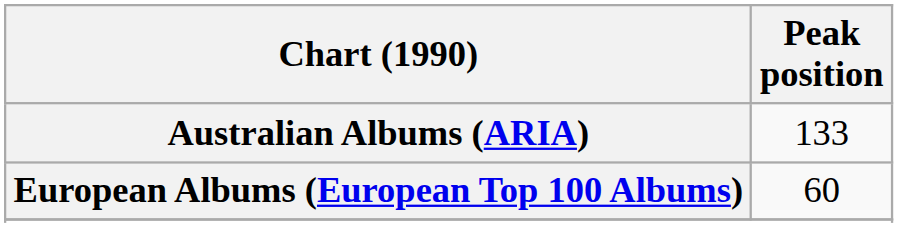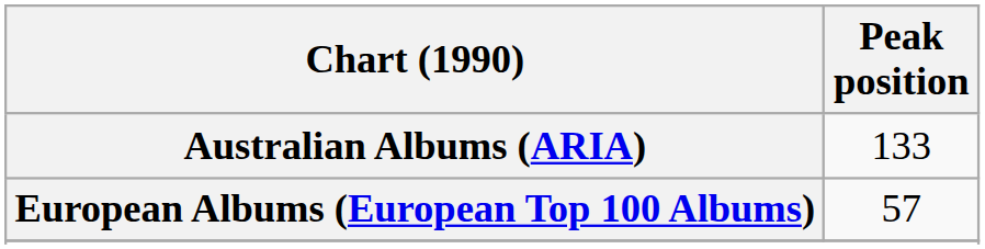 <table class="wikitable sortable plainrowheaders" style="text-align:center">
 <tr>
 <th scope="col">Chart (1990)</th>
 <th scope="col">Peak<br>position</th>
 </tr>
 <tr>
 <th scope="row">Australian Albums (<a href='#'>ARIA</a>)</th>
 <td>133</td>
 </tr>
 <tr>
 <th scope="row">European Albums (<a href='#'>European Top 100 Albums</a>)</th>
-<td>60</td>
+<td>57</td>
 </tr>
 <tr>
 </tr>
 <tr>
 </tr>
 </table>
